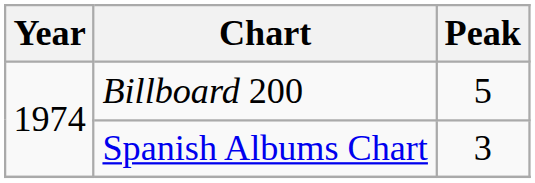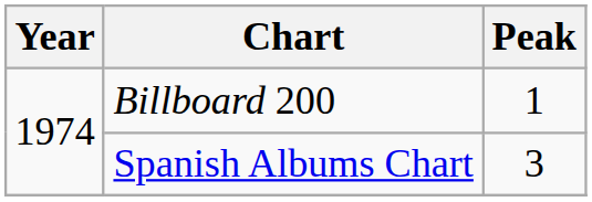 <table class="wikitable">
 <tr>
 <th>Year</th>
 <th>Chart</th>
 <th>Peak</th>
 </tr>
 <tr>
 <td rowspan="2">1974</td>
 <td><em>Billboard</em> 200</td>
-<td style="text-align:center;">5</td>
+<td style="text-align:center;">1</td>
 </tr>
 <tr>
 <td><a href='#'>Spanish Albums Chart</a></td>
 <td style="text-align:center;">3</td>
 </tr>
 <tr>
 </tr>
 </table>
